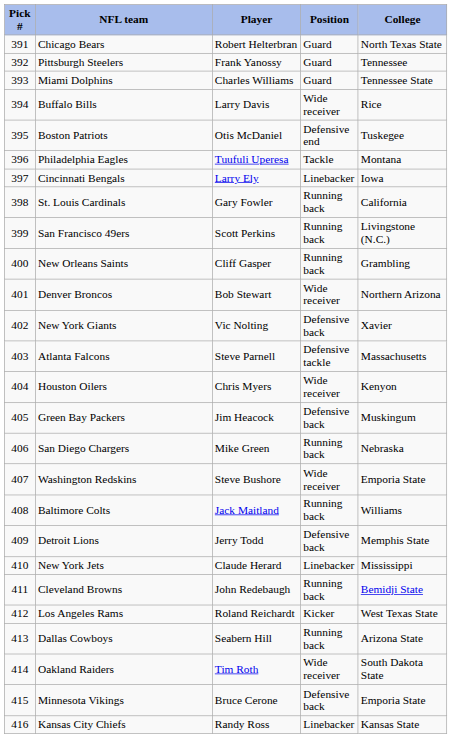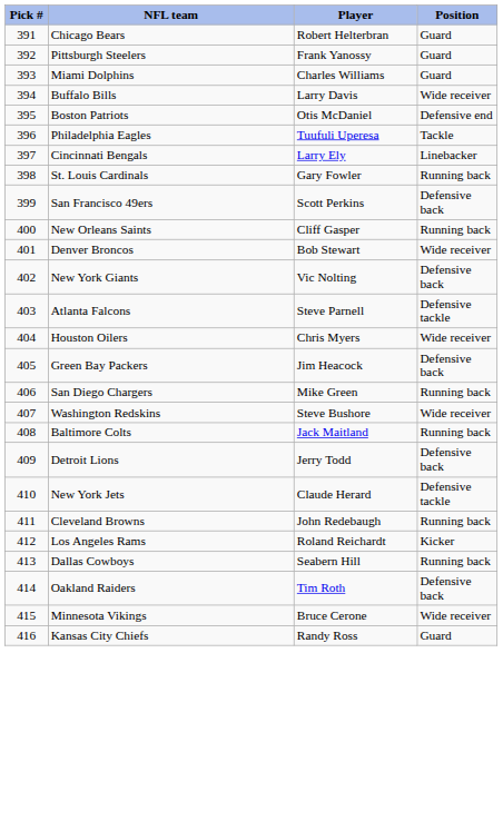 <table class="wikitable sortable sortable" style="width: 100%">
 <tr>
 <th style="background:#A8BDEC" width=7%>Pick #</th>
 <th width=40% style="background:#A8BDEC">NFL team</th>
 <th width=20% style="background:#A8BDEC">Player</th>
 <th width=13% style="background:#A8BDEC">Position</th>
-<th style="background:#A8BDEC">College</th>
 </tr>
 <tr>
 <td align=center>391</td>
 <td>Chicago Bears</td>
 <td>Robert Helterbran</td>
 <td>Guard</td>
-<td>North Texas State</td>
 </tr>
 <tr>
 <td align=center>392</td>
 <td>Pittsburgh Steelers</td>
 <td>Frank Yanossy</td>
 <td>Guard</td>
-<td>Tennessee</td>
 </tr>
 <tr>
 <td align=center>393</td>
 <td>Miami Dolphins</td>
 <td>Charles Williams</td>
 <td>Guard</td>
-<td>Tennessee State</td>
 </tr>
 <tr>
 <td align=center>394</td>
 <td>Buffalo Bills</td>
 <td>Larry Davis</td>
 <td>Wide receiver</td>
-<td>Rice</td>
 </tr>
 <tr>
 <td align=center>395</td>
 <td>Boston Patriots</td>
 <td>Otis McDaniel</td>
 <td>Defensive end</td>
-<td>Tuskegee</td>
 </tr>
 <tr>
 <td align=center>396</td>
 <td>Philadelphia Eagles</td>
 <td><a href='#'>Tuufuli Uperesa</a></td>
 <td>Tackle</td>
-<td>Montana</td>
 </tr>
 <tr>
 <td align=center>397</td>
 <td>Cincinnati Bengals</td>
 <td><a href='#'>Larry Ely</a></td>
 <td>Linebacker</td>
-<td>Iowa</td>
 </tr>
 <tr>
 <td align=center>398</td>
 <td>St. Louis Cardinals</td>
 <td>Gary Fowler</td>
 <td>Running back</td>
-<td>California</td>
 </tr>
 <tr>
 <td align=center>399</td>
 <td>San Francisco 49ers</td>
 <td>Scott Perkins</td>
-<td>Running back</td>
-<td>Livingstone (N.C.)</td>
+<td>Defensive back</td>
 </tr>
 <tr>
 <td align=center>400</td>
 <td>New Orleans Saints</td>
 <td>Cliff Gasper</td>
 <td>Running back</td>
-<td>Grambling</td>
 </tr>
 <tr>
 <td align=center>401</td>
 <td>Denver Broncos</td>
 <td>Bob Stewart</td>
 <td>Wide receiver</td>
-<td>Northern Arizona</td>
 </tr>
 <tr>
 <td align=center>402</td>
 <td>New York Giants</td>
 <td>Vic Nolting</td>
 <td>Defensive back</td>
-<td>Xavier</td>
 </tr>
 <tr>
 <td align=center>403</td>
 <td>Atlanta Falcons</td>
 <td>Steve Parnell</td>
 <td>Defensive tackle</td>
-<td>Massachusetts</td>
 </tr>
 <tr>
 <td align=center>404</td>
 <td>Houston Oilers</td>
 <td>Chris Myers</td>
 <td>Wide receiver</td>
-<td>Kenyon</td>
 </tr>
 <tr>
 <td align=center>405</td>
 <td>Green Bay Packers</td>
 <td>Jim Heacock</td>
 <td>Defensive back</td>
-<td>Muskingum</td>
 </tr>
 <tr>
 <td align=center>406</td>
 <td>San Diego Chargers</td>
 <td>Mike Green</td>
 <td>Running back</td>
-<td>Nebraska</td>
 </tr>
 <tr>
 <td align=center>407</td>
 <td>Washington Redskins</td>
 <td>Steve Bushore</td>
 <td>Wide receiver</td>
-<td>Emporia State</td>
 </tr>
 <tr>
 <td align=center>408</td>
 <td>Baltimore Colts</td>
 <td><a href='#'>Jack Maitland</a></td>
 <td>Running back</td>
-<td>Williams</td>
 </tr>
 <tr>
 <td align=center>409</td>
 <td>Detroit Lions</td>
 <td>Jerry Todd</td>
 <td>Defensive back</td>
-<td>Memphis State</td>
 </tr>
 <tr>
 <td align=center>410</td>
 <td>New York Jets</td>
 <td>Claude Herard</td>
-<td>Linebacker</td>
-<td>Mississippi</td>
+<td>Defensive tackle</td>
 </tr>
 <tr>
 <td align=center>411</td>
 <td>Cleveland Browns</td>
 <td>John Redebaugh</td>
 <td>Running back</td>
-<td><a href='#'>Bemidji State</a></td>
 </tr>
 <tr>
 <td align=center>412</td>
 <td>Los Angeles Rams</td>
 <td>Roland Reichardt</td>
 <td>Kicker</td>
-<td>West Texas State</td>
 </tr>
 <tr>
 <td align=center>413</td>
 <td>Dallas Cowboys</td>
 <td>Seabern Hill</td>
 <td>Running back</td>
-<td>Arizona State</td>
 </tr>
 <tr>
 <td align=center>414</td>
 <td>Oakland Raiders</td>
 <td><a href='#'>Tim Roth</a></td>
-<td>Wide receiver</td>
-<td>South Dakota State</td>
+<td>Defensive back</td>
 </tr>
 <tr>
 <td align=center>415</td>
 <td>Minnesota Vikings</td>
 <td>Bruce Cerone</td>
-<td>Defensive back</td>
-<td>Emporia State</td>
+<td>Wide receiver</td>
 </tr>
 <tr>
 <td align=center>416</td>
 <td>Kansas City Chiefs</td>
 <td>Randy Ross</td>
-<td>Linebacker</td>
-<td>Kansas State</td>
+<td>Guard</td>
 </tr>
 </table>
